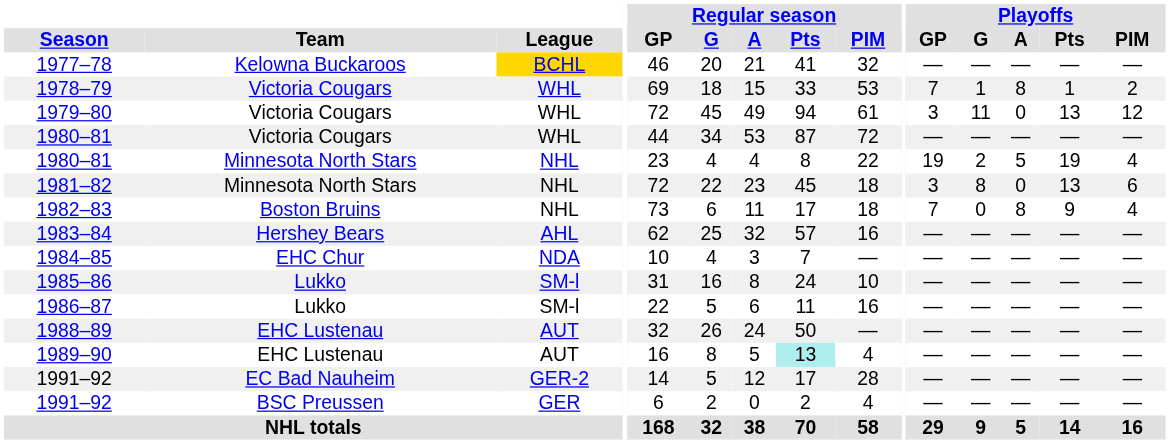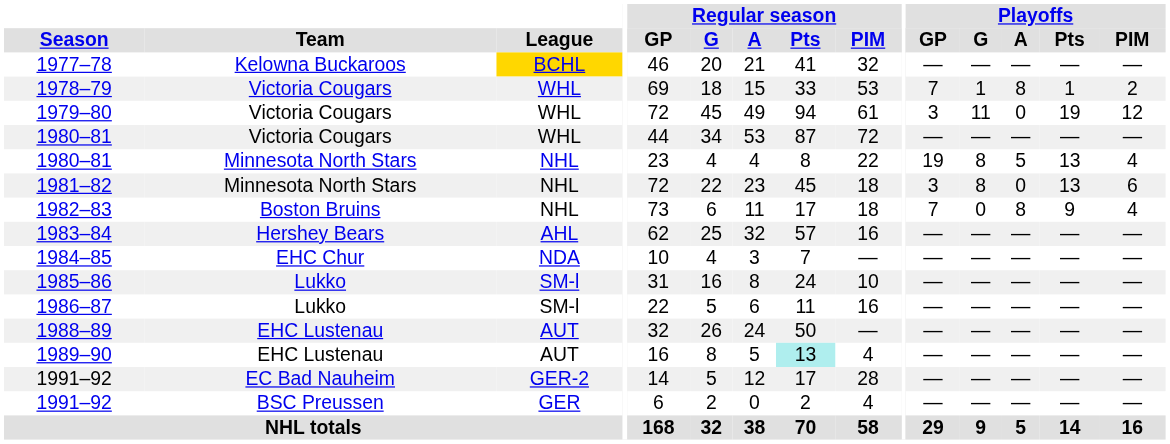 <table border="0" cellpadding="1" cellspacing="0" style="text-align:center; width:60em">
 <tr bgcolor="#e0e0e0">
 <th colspan="3" bgcolor="#ffffff"></th>
 <th rowspan="100" bgcolor="#ffffff"></th>
 <th colspan="5"><a href='#'>Regular season</a></th>
 <th rowspan="100" bgcolor="#ffffff"></th>
 <th colspan="5"><a href='#'>Playoffs</a></th>
 </tr>
 <tr bgcolor="#e0e0e0">
 <th><a href='#'>Season</a></th>
 <th>Team</th>
 <th>League</th>
 <th>GP</th>
 <th><a href='#'>G</a></th>
 <th><a href='#'>A</a></th>
 <th><a href='#'>Pts</a></th>
 <th><a href='#'>PIM</a></th>
 <th>GP</th>
 <th>G</th>
 <th>A</th>
 <th>Pts</th>
 <th>PIM</th>
 </tr>
 <tr>
 <td><a href='#'>1977–78</a></td>
 <td><a href='#'>Kelowna Buckaroos</a></td>
 <td style="background: gold;"><a href='#'>BCHL</a></td>
 <td>46</td>
 <td>20</td>
 <td>21</td>
 <td>41</td>
 <td>32</td>
 <td>—</td>
 <td>—</td>
 <td>—</td>
 <td>—</td>
 <td>—</td>
 </tr>
 <tr bgcolor="#f0f0f0">
 <td><a href='#'>1978–79</a></td>
 <td><a href='#'>Victoria Cougars</a></td>
 <td><a href='#'>WHL</a></td>
 <td>69</td>
 <td>18</td>
 <td>15</td>
 <td>33</td>
 <td>53</td>
 <td>7</td>
 <td>1</td>
 <td>8</td>
 <td>1</td>
 <td>2</td>
 </tr>
 <tr>
 <td><a href='#'>1979–80</a></td>
 <td>Victoria Cougars</td>
 <td>WHL</td>
 <td>72</td>
 <td>45</td>
 <td>49</td>
 <td>94</td>
 <td>61</td>
 <td>3</td>
 <td>11</td>
 <td>0</td>
-<td>13</td>
+<td>19</td>
 <td>12</td>
 </tr>
 <tr bgcolor="#f0f0f0">
 <td><a href='#'>1980–81</a></td>
 <td>Victoria Cougars</td>
 <td>WHL</td>
 <td>44</td>
 <td>34</td>
 <td>53</td>
 <td>87</td>
 <td>72</td>
 <td>—</td>
 <td>—</td>
 <td>—</td>
 <td>—</td>
 <td>—</td>
 </tr>
 <tr>
 <td><a href='#'>1980–81</a></td>
 <td><a href='#'>Minnesota North Stars</a></td>
 <td><a href='#'>NHL</a></td>
 <td>23</td>
 <td>4</td>
 <td>4</td>
 <td>8</td>
 <td>22</td>
 <td>19</td>
-<td>2</td>
+<td>8</td>
 <td>5</td>
-<td>19</td>
+<td>13</td>
 <td>4</td>
 </tr>
 <tr bgcolor="#f0f0f0">
 <td><a href='#'>1981–82</a></td>
 <td>Minnesota North Stars</td>
 <td>NHL</td>
 <td>72</td>
 <td>22</td>
 <td>23</td>
 <td>45</td>
 <td>18</td>
 <td>3</td>
 <td>8</td>
 <td>0</td>
 <td>13</td>
 <td>6</td>
 </tr>
 <tr>
 <td><a href='#'>1982–83</a></td>
 <td><a href='#'>Boston Bruins</a></td>
 <td>NHL</td>
 <td>73</td>
 <td>6</td>
 <td>11</td>
 <td>17</td>
 <td>18</td>
 <td>7</td>
 <td>0</td>
 <td>8</td>
 <td>9</td>
 <td>4</td>
 </tr>
 <tr bgcolor="#f0f0f0">
 <td><a href='#'>1983–84</a></td>
 <td><a href='#'>Hershey Bears</a></td>
 <td><a href='#'>AHL</a></td>
 <td>62</td>
 <td>25</td>
 <td>32</td>
 <td>57</td>
 <td>16</td>
 <td>—</td>
 <td>—</td>
 <td>—</td>
 <td>—</td>
 <td>—</td>
 </tr>
 <tr>
 <td><a href='#'>1984–85</a></td>
 <td><a href='#'>EHC Chur</a></td>
 <td><a href='#'>NDA</a></td>
 <td>10</td>
 <td>4</td>
 <td>3</td>
 <td>7</td>
 <td>—</td>
 <td>—</td>
 <td>—</td>
 <td>—</td>
 <td>—</td>
 <td>—</td>
 </tr>
 <tr bgcolor="#f0f0f0">
 <td><a href='#'>1985–86</a></td>
 <td><a href='#'>Lukko</a></td>
 <td><a href='#'>SM-l</a></td>
 <td>31</td>
 <td>16</td>
 <td>8</td>
 <td>24</td>
 <td>10</td>
 <td>—</td>
 <td>—</td>
 <td>—</td>
 <td>—</td>
 <td>—</td>
 </tr>
 <tr>
 <td><a href='#'>1986–87</a></td>
 <td>Lukko</td>
 <td>SM-l</td>
 <td>22</td>
 <td>5</td>
 <td>6</td>
 <td>11</td>
 <td>16</td>
 <td>—</td>
 <td>—</td>
 <td>—</td>
 <td>—</td>
 <td>—</td>
 </tr>
 <tr bgcolor="#f0f0f0">
 <td><a href='#'>1988–89</a></td>
 <td><a href='#'>EHC Lustenau</a></td>
 <td><a href='#'>AUT</a></td>
 <td>32</td>
 <td>26</td>
 <td>24</td>
 <td>50</td>
 <td>—</td>
 <td>—</td>
 <td>—</td>
 <td>—</td>
 <td>—</td>
 <td>—</td>
 </tr>
 <tr>
 <td><a href='#'>1989–90</a></td>
 <td>EHC Lustenau</td>
 <td>AUT</td>
 <td>16</td>
 <td>8</td>
 <td>5</td>
 <td style="background: paleturquoise;">13</td>
 <td>4</td>
 <td>—</td>
 <td>—</td>
 <td>—</td>
 <td>—</td>
 <td>—</td>
 </tr>
 <tr bgcolor="#f0f0f0">
 <td>1991–92</td>
 <td><a href='#'>EC Bad Nauheim</a></td>
 <td><a href='#'>GER-2</a></td>
 <td>14</td>
 <td>5</td>
 <td>12</td>
 <td>17</td>
 <td>28</td>
 <td>—</td>
 <td>—</td>
 <td>—</td>
 <td>—</td>
 <td>—</td>
 </tr>
 <tr>
 <td><a href='#'>1991–92</a></td>
 <td><a href='#'>BSC Preussen</a></td>
 <td><a href='#'>GER</a></td>
 <td>6</td>
 <td>2</td>
 <td>0</td>
 <td>2</td>
 <td>4</td>
 <td>—</td>
 <td>—</td>
 <td>—</td>
 <td>—</td>
 <td>—</td>
 </tr>
 <tr bgcolor="#e0e0e0">
 <th colspan="3">NHL totals</th>
 <th>168</th>
 <th>32</th>
 <th>38</th>
 <th>70</th>
 <th>58</th>
 <th>29</th>
 <th>9</th>
 <th>5</th>
 <th>14</th>
 <th>16</th>
 </tr>
 </table>
